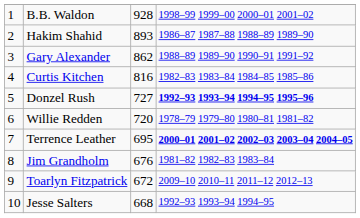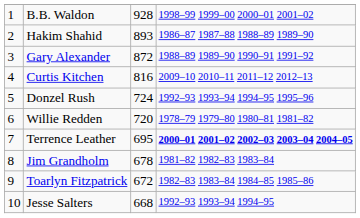 <table class="wikitable">
 <tr>
 </tr>
 <tr>
 <td>1</td>
 <td>B.B. Waldon</td>
 <td>928</td>
 <td style="font-size:80%;"><a href='#'>1998–99</a> <a href='#'>1999–00</a> <a href='#'>2000–01</a> <a href='#'>2001–02</a></td>
 </tr>
 <tr>
 <td>2</td>
 <td>Hakim Shahid</td>
 <td>893</td>
 <td style="font-size:80%;"><a href='#'>1986–87</a> <a href='#'>1987–88</a> <a href='#'>1988–89</a> <a href='#'>1989–90</a></td>
 </tr>
 <tr>
 <td>3</td>
 <td><a href='#'>Gary Alexander</a></td>
-<td>862</td>
+<td>872</td>
 <td style="font-size:80%;"><a href='#'>1988–89</a> <a href='#'>1989–90</a> <a href='#'>1990–91</a> <a href='#'>1991–92</a></td>
 </tr>
 <tr>
 <td>4</td>
 <td><a href='#'>Curtis Kitchen</a></td>
 <td>816</td>
-<td style="font-size:80%;"><a href='#'>1982–83</a> <a href='#'>1983–84</a> <a href='#'>1984–85</a> <a href='#'>1985–86</a></td>
+<td style="font-size:80%;"><a href='#'>2009–10</a> <a href='#'>2010–11</a> <a href='#'>2011–12</a> <a href='#'>2012–13</a></td>
 </tr>
 <tr>
 <td>5</td>
 <td>Donzel Rush</td>
-<td>727</td>
-<td style="font-size:80%;"><strong><a href='#'>1992–93</a> <a href='#'>1993–94</a> <a href='#'>1994–95</a> <a href='#'>1995–96</a></strong></td>
+<td>724</td>
+<td style="font-size:80%;"><a href='#'>1992–93</a> <a href='#'>1993–94</a> <a href='#'>1994–95</a> <a href='#'>1995–96</a></td>
 </tr>
 <tr>
 <td>6</td>
 <td>Willie Redden</td>
 <td>720</td>
 <td style="font-size:80%;"><a href='#'>1978–79</a> <a href='#'>1979–80</a> <a href='#'>1980–81</a> <a href='#'>1981–82</a></td>
 </tr>
 <tr>
 <td>7</td>
 <td>Terrence Leather</td>
 <td>695</td>
 <td style="font-size:80%;"><strong><a href='#'>2000–01</a> <a href='#'>2001–02</a> <a href='#'>2002–03</a> <a href='#'>2003–04</a> <a href='#'>2004–05</a></strong></td>
 </tr>
 <tr>
 <td>8</td>
 <td><a href='#'>Jim Grandholm</a></td>
-<td>676</td>
+<td>678</td>
 <td style="font-size:80%;"><a href='#'>1981–82</a> <a href='#'>1982–83</a> <a href='#'>1983–84</a></td>
 </tr>
 <tr>
 <td>9</td>
 <td><a href='#'>Toarlyn Fitzpatrick</a></td>
 <td>672</td>
-<td style="font-size:80%;"><a href='#'>2009–10</a> <a href='#'>2010–11</a> <a href='#'>2011–12</a> <a href='#'>2012–13</a></td>
+<td style="font-size:80%;"><a href='#'>1982–83</a> <a href='#'>1983–84</a> <a href='#'>1984–85</a> <a href='#'>1985–86</a></td>
 </tr>
 <tr>
 <td>10</td>
 <td>Jesse Salters</td>
 <td>668</td>
 <td style="font-size:80%;"><a href='#'>1992–93</a> <a href='#'>1993–94</a> <a href='#'>1994–95</a></td>
 </tr>
 </table>
